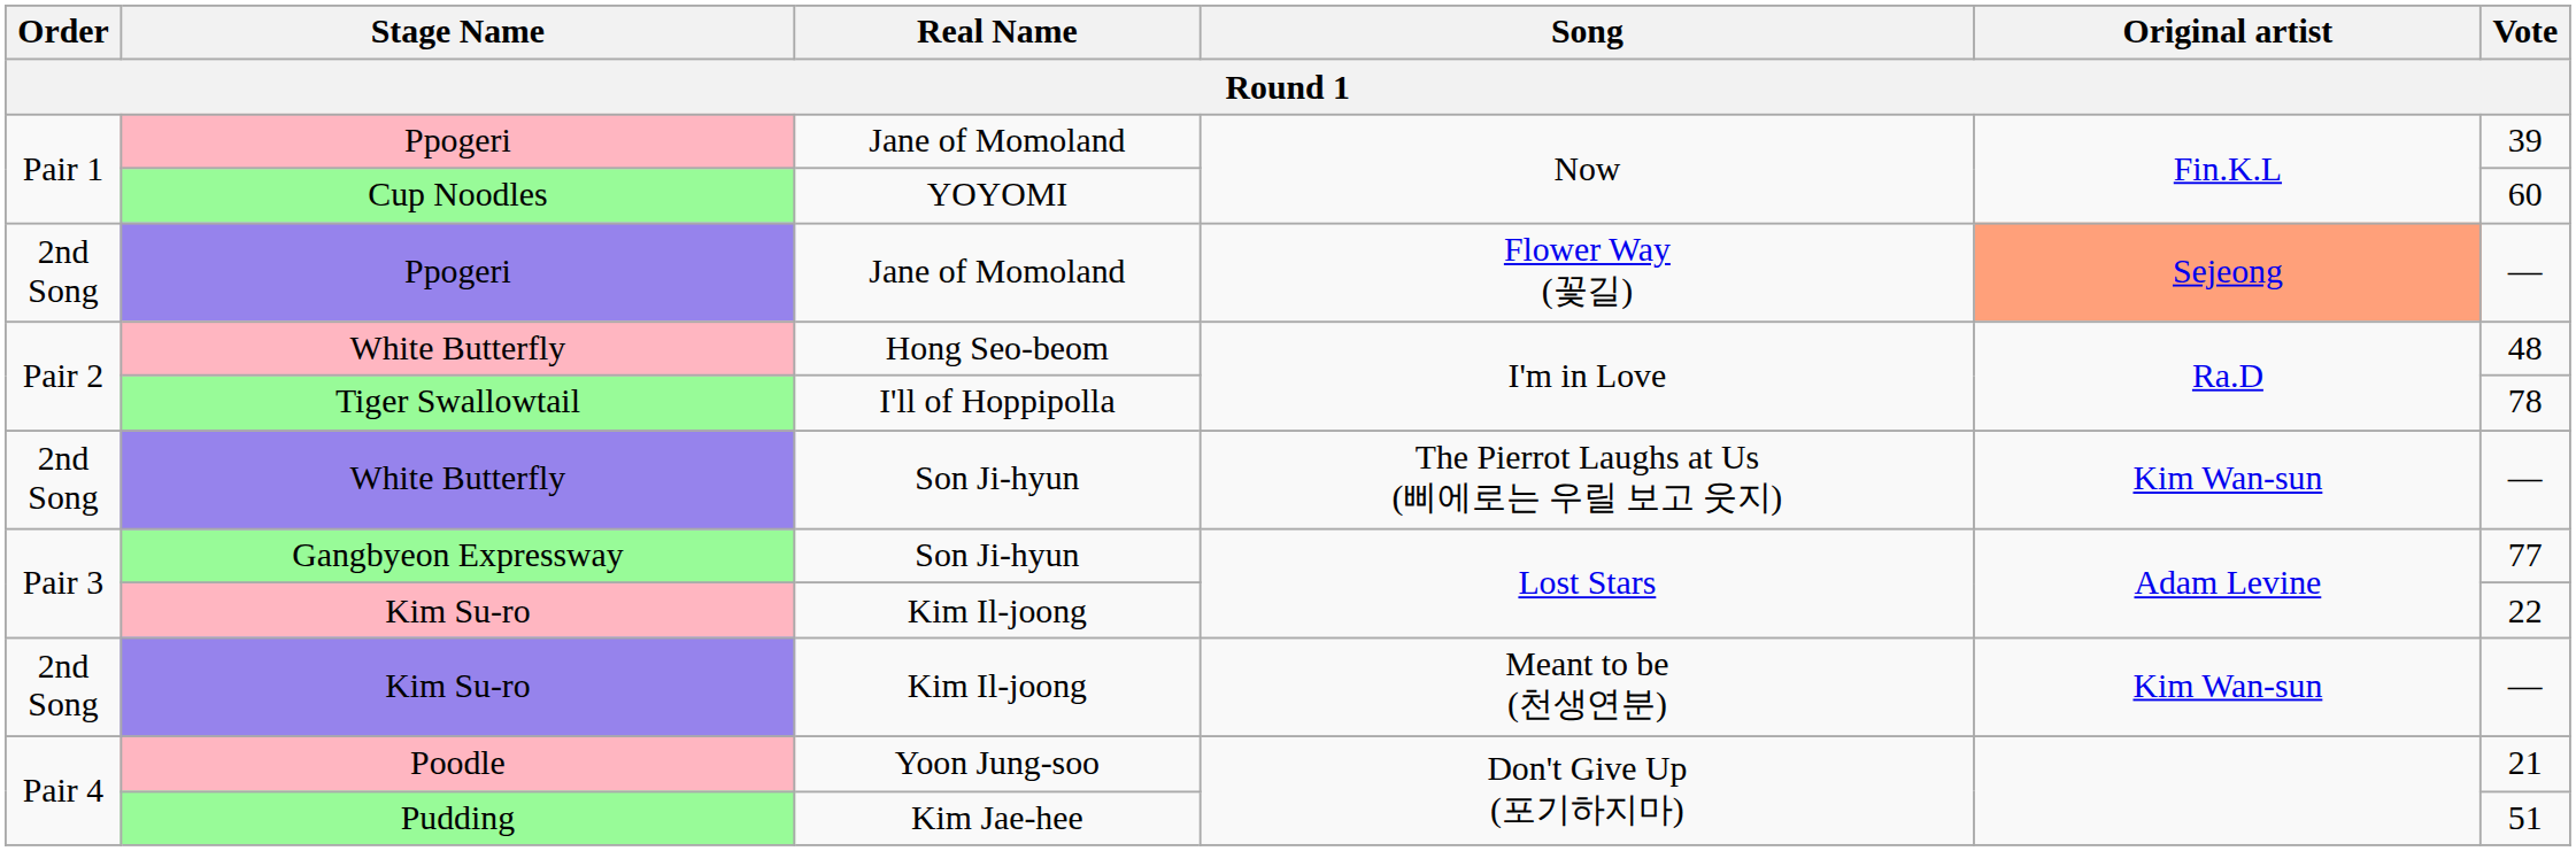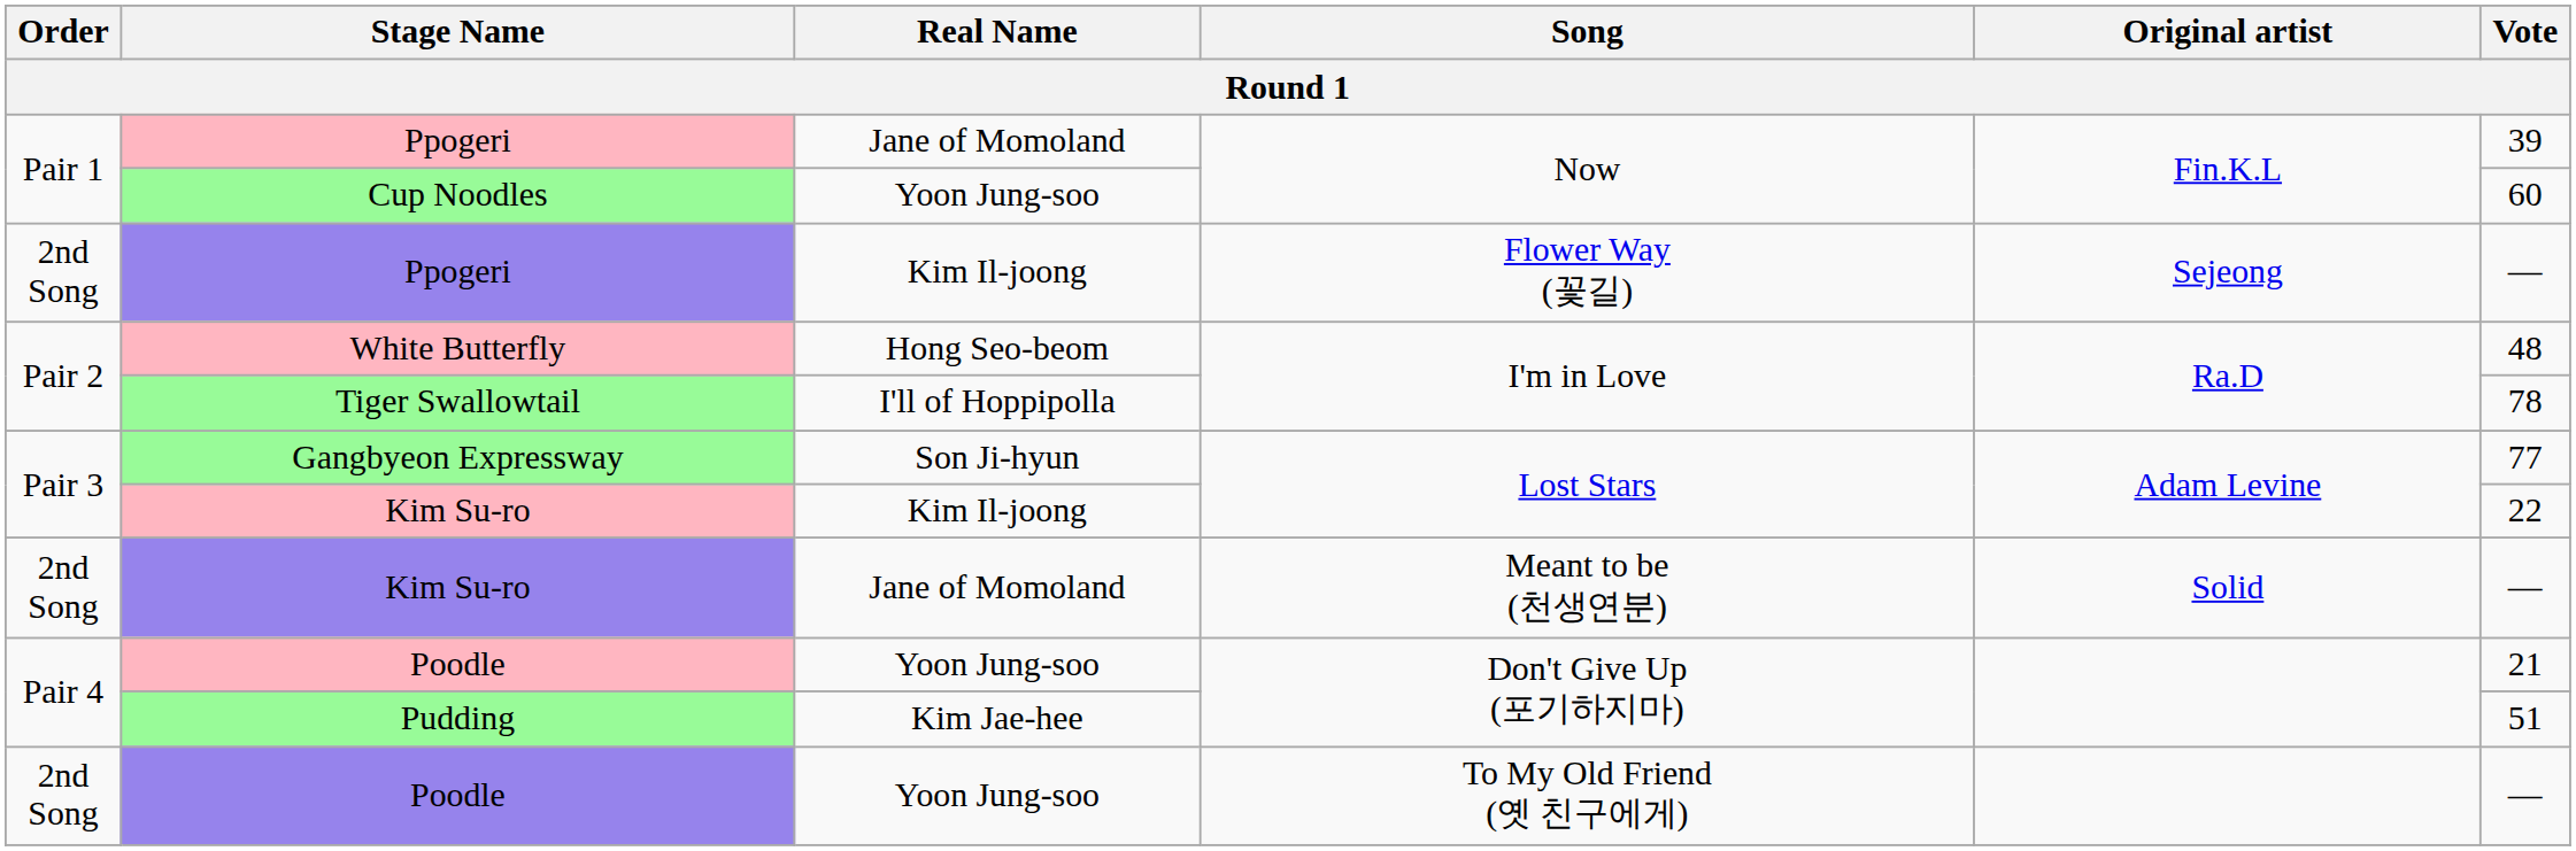 <table class="wikitable" style="text-align:center; width:95%;">
 <tr>
 <th style="width:1%;">Order</th>
 <th style="width:20%;">Stage Name</th>
 <th style="width:12%;">Real Name</th>
 <th style="width:23%;">Song</th>
 <th style="width:15%;">Original artist</th>
 <th style="width:1%;">Vote</th>
 </tr>
 <tr>
 <th colspan=6>Round 1</th>
 </tr>
 <tr>
 <td rowspan=2>Pair 1</td>
 <td bgcolor="lightpink">Ppogeri</td>
 <td>Jane of Momoland</td>
 <td rowspan=2>Now</td>
 <td rowspan=2><a href='#'>Fin.K.L</a></td>
 <td>39</td>
 </tr>
 <tr>
 <td bgcolor="palegreen">Cup Noodles</td>
-<td>YOYOMI</td>
+<td>Yoon Jung-soo</td>
 <td>60</td>
 </tr>
 <tr>
 <td>2nd Song</td>
 <td bgcolor="#9683EC">Ppogeri</td>
-<td>Jane of Momoland</td>
+<td>Kim Il-joong</td>
 <td><a href='#'>Flower Way</a><br>(꽃길)</td>
-<td style="background: lightsalmon;"><a href='#'>Sejeong</a></td>
+<td><a href='#'>Sejeong</a></td>
 <td>—</td>
 </tr>
 <tr>
 <td rowspan=2>Pair 2</td>
 <td bgcolor="lightpink">White Butterfly</td>
 <td>Hong Seo-beom</td>
 <td rowspan=2>I'm in Love</td>
 <td rowspan=2><a href='#'>Ra.D</a></td>
 <td>48</td>
 </tr>
 <tr>
 <td bgcolor="palegreen">Tiger Swallowtail</td>
 <td>I'll of Hoppipolla</td>
 <td>78</td>
-</tr>
-<tr>
-<td>2nd Song</td>
-<td bgcolor="#9683EC">White Butterfly</td>
-<td>Son Ji-hyun</td>
-<td>The Pierrot Laughs at Us<br>(삐에로는 우릴 보고 웃지)</td>
-<td><a href='#'>Kim Wan-sun</a></td>
-<td>—</td>
 </tr>
 <tr>
 <td rowspan=2>Pair 3</td>
 <td bgcolor="palegreen">Gangbyeon Expressway</td>
 <td>Son Ji-hyun</td>
 <td rowspan=2><a href='#'>Lost Stars</a><br></td>
 <td rowspan=2><a href='#'>Adam Levine</a></td>
 <td>77</td>
 </tr>
 <tr>
 <td bgcolor="lightpink">Kim Su-ro</td>
 <td>Kim Il-joong</td>
 <td>22</td>
 </tr>
 <tr>
 <td>2nd Song</td>
 <td bgcolor="#9683EC">Kim Su-ro</td>
-<td>Kim Il-joong</td>
+<td>Jane of Momoland</td>
 <td>Meant to be<br>(천생연분)</td>
-<td><a href='#'>Kim Wan-sun</a></td>
+<td><a href='#'>Solid</a></td>
 <td>—</td>
 </tr>
 <tr>
 <td rowspan=2>Pair 4</td>
 <td bgcolor="lightpink">Poodle</td>
 <td>Yoon Jung-soo</td>
 <td rowspan=2>Don't Give Up<br>(포기하지마)</td>
 <td rowspan=2></td>
 <td>21</td>
 </tr>
 <tr>
 <td bgcolor="palegreen">Pudding</td>
 <td>Kim Jae-hee</td>
 <td>51</td>
 </tr>
+<tr>
+<td>2nd Song</td>
+<td bgcolor="#9683EC">Poodle</td>
+<td>Yoon Jung-soo</td>
+<td>To My Old Friend<br>(옛 친구에게)</td>
+<td></td>
+<td>—</td>
+</tr>
 </table>
